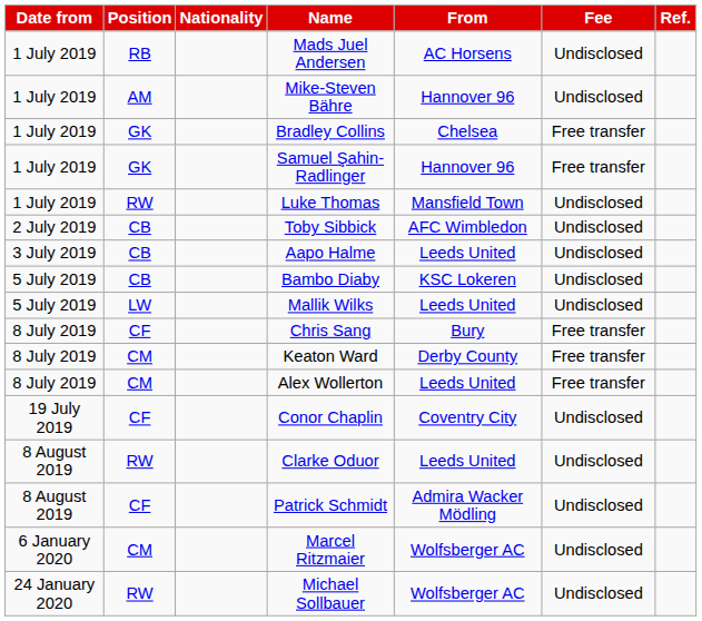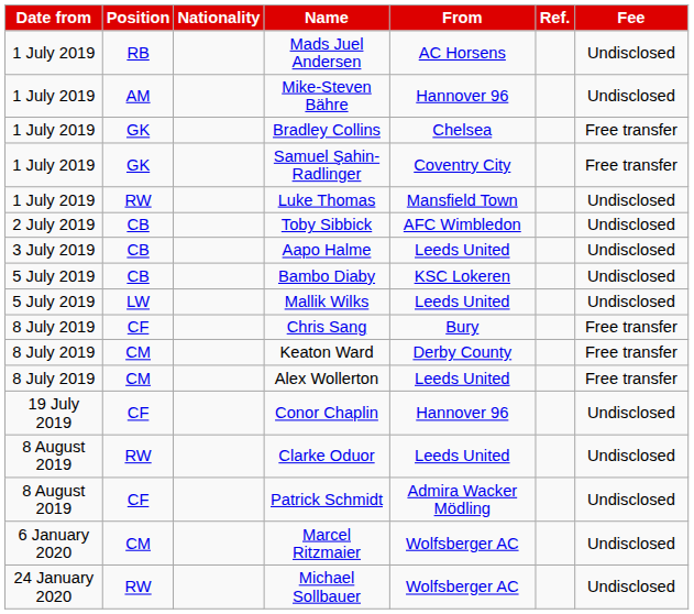 <table class="wikitable"  style="text-align:center; font-size:90%; ">
 <tr>
 <th style="background:#dd0000; color:white; width:110px;">Date from</th>
 <th style="background:#dd0000; color:white; width:50px;">Position</th>
 <th style="background:#dd0000; color:white; width:50px;">Nationality</th>
 <th style="background:#dd0000; color:white; width:150px;">Name</th>
 <th style="background:#dd0000; color:white; width:170px;">From</th>
+<th style="background:#dd0000; color:white; width:30px;">Ref.</th>
 <th style="background:#dd0000; color:white; width:110px;">Fee</th>
-<th style="background:#dd0000; color:white; width:30px;">Ref.</th>
 </tr>
 <tr>
 <td>1 July 2019</td>
 <td><a href='#'>RB</a></td>
 <td></td>
 <td><a href='#'>Mads Juel Andersen</a></td>
 <td> <a href='#'>AC Horsens</a></td>
+<td></td>
 <td>Undisclosed</td>
-<td></td>
 </tr>
 <tr>
 <td>1 July 2019</td>
 <td><a href='#'>AM</a></td>
 <td></td>
 <td><a href='#'>Mike-Steven Bähre</a></td>
 <td> <a href='#'>Hannover 96</a></td>
+<td></td>
 <td>Undisclosed</td>
-<td></td>
 </tr>
 <tr>
 <td>1 July 2019</td>
 <td><a href='#'>GK</a></td>
 <td></td>
 <td><a href='#'>Bradley Collins</a></td>
 <td> <a href='#'>Chelsea</a></td>
+<td></td>
 <td>Free transfer</td>
-<td></td>
 </tr>
 <tr>
 <td>1 July 2019</td>
 <td><a href='#'>GK</a></td>
 <td></td>
 <td><a href='#'>Samuel Şahin-Radlinger</a></td>
-<td> <a href='#'>Hannover 96</a></td>
+<td> <a href='#'>Coventry City</a></td>
+<td></td>
 <td>Free transfer</td>
-<td></td>
 </tr>
 <tr>
 <td>1 July 2019</td>
 <td><a href='#'>RW</a></td>
 <td></td>
 <td><a href='#'>Luke Thomas</a></td>
 <td> <a href='#'>Mansfield Town</a></td>
+<td></td>
 <td>Undisclosed</td>
-<td></td>
 </tr>
 <tr>
 <td>2 July 2019</td>
 <td><a href='#'>CB</a></td>
 <td></td>
 <td><a href='#'>Toby Sibbick</a></td>
 <td> <a href='#'>AFC Wimbledon</a></td>
+<td></td>
 <td>Undisclosed</td>
-<td></td>
 </tr>
 <tr>
 <td>3 July 2019</td>
 <td><a href='#'>CB</a></td>
 <td></td>
 <td><a href='#'>Aapo Halme</a></td>
 <td> <a href='#'>Leeds United</a></td>
+<td></td>
 <td>Undisclosed</td>
-<td></td>
 </tr>
 <tr>
 <td>5 July 2019</td>
 <td><a href='#'>CB</a></td>
 <td></td>
 <td><a href='#'>Bambo Diaby</a></td>
 <td> <a href='#'>KSC Lokeren</a></td>
+<td></td>
 <td>Undisclosed</td>
-<td></td>
 </tr>
 <tr>
 <td>5 July 2019</td>
 <td><a href='#'>LW</a></td>
 <td></td>
 <td><a href='#'>Mallik Wilks</a></td>
 <td> <a href='#'>Leeds United</a></td>
+<td></td>
 <td>Undisclosed</td>
-<td></td>
 </tr>
 <tr>
 <td>8 July 2019</td>
 <td><a href='#'>CF</a></td>
 <td></td>
 <td><a href='#'>Chris Sang</a></td>
 <td> <a href='#'>Bury</a></td>
+<td></td>
 <td>Free transfer</td>
-<td></td>
 </tr>
 <tr>
 <td>8 July 2019</td>
 <td><a href='#'>CM</a></td>
 <td></td>
 <td>Keaton Ward</td>
 <td> <a href='#'>Derby County</a></td>
+<td></td>
 <td>Free transfer</td>
-<td></td>
 </tr>
 <tr>
 <td>8 July 2019</td>
 <td><a href='#'>CM</a></td>
 <td></td>
 <td>Alex Wollerton</td>
 <td> <a href='#'>Leeds United</a></td>
+<td></td>
 <td>Free transfer</td>
-<td></td>
 </tr>
 <tr>
 <td>19 July 2019</td>
 <td><a href='#'>CF</a></td>
 <td></td>
 <td><a href='#'>Conor Chaplin</a></td>
-<td> <a href='#'>Coventry City</a></td>
+<td> <a href='#'>Hannover 96</a></td>
+<td></td>
 <td>Undisclosed</td>
-<td></td>
 </tr>
 <tr>
 <td>8 August 2019</td>
 <td><a href='#'>RW</a></td>
 <td></td>
 <td><a href='#'>Clarke Oduor</a></td>
 <td> <a href='#'>Leeds United</a></td>
+<td></td>
 <td>Undisclosed</td>
-<td></td>
 </tr>
 <tr>
 <td>8 August 2019</td>
 <td><a href='#'>CF</a></td>
 <td></td>
 <td><a href='#'>Patrick Schmidt</a></td>
 <td> <a href='#'>Admira Wacker Mödling</a></td>
+<td></td>
 <td>Undisclosed</td>
-<td></td>
 </tr>
 <tr>
 <td>6 January 2020</td>
 <td><a href='#'>CM</a></td>
 <td></td>
 <td><a href='#'>Marcel Ritzmaier</a></td>
 <td> <a href='#'>Wolfsberger AC</a></td>
+<td></td>
 <td>Undisclosed</td>
-<td></td>
 </tr>
 <tr>
 <td>24 January 2020</td>
 <td><a href='#'>RW</a></td>
 <td></td>
 <td><a href='#'>Michael Sollbauer</a></td>
 <td> <a href='#'>Wolfsberger AC</a></td>
+<td></td>
 <td>Undisclosed</td>
-<td></td>
 </tr>
 </table>
